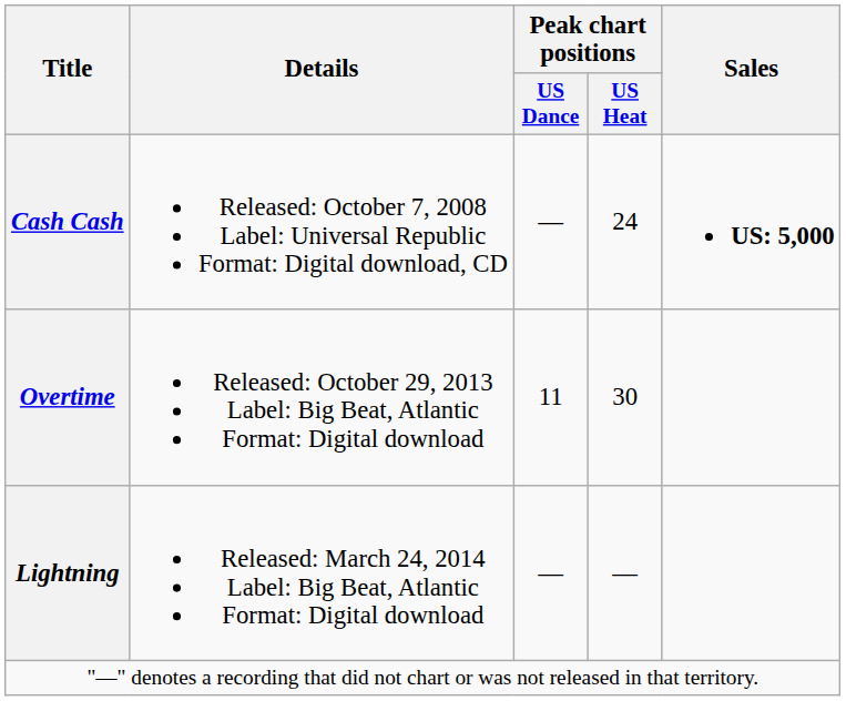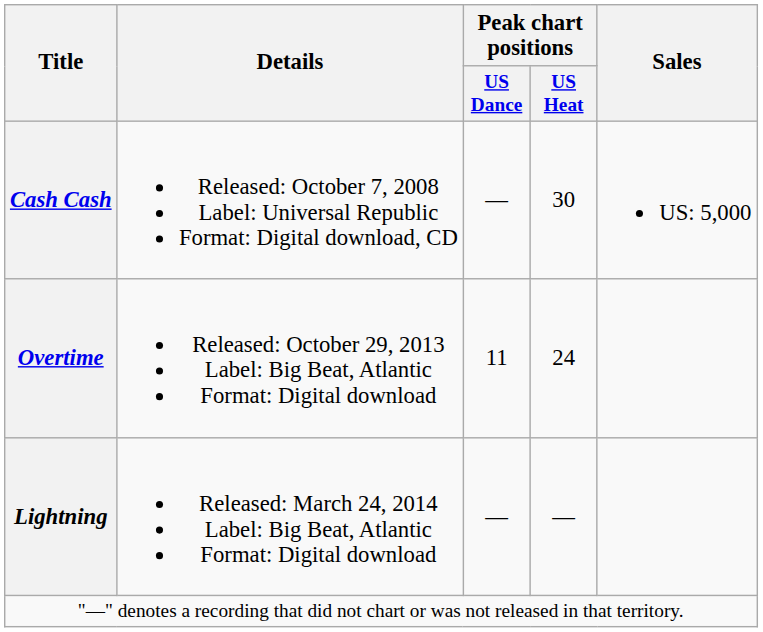 <table class="wikitable plainrowheaders" style="text-align:center;">
 <tr>
 <th scope="col" rowspan="2">Title</th>
 <th scope="col" rowspan="2">Details</th>
 <th scope="col" colspan="2">Peak chart positions</th>
 <th scope="col" rowspan="2">Sales</th>
 </tr>
 <tr>
 <th scope="col" style="width:3em;font-size:85%;"><a href='#'>US<br>Dance</a><br></th>
 <th scope="col" style="width:3em;font-size:85%;"><a href='#'>US<br>Heat</a><br></th>
 </tr>
 <tr>
 <th scope="row"><em><a href='#'>Cash Cash</a></em></th>
 <td><br><ul><li>Released: October 7, 2008</li><li>Label: Universal Republic</li><li>Format: Digital download, CD</li></ul></td>
 <td>—</td>
-<td>24</td>
-<td><strong><br><ul><li>US: 5,000</li></ul></strong></td>
+<td>30</td>
+<td><br><ul><li>US: 5,000</li></ul></td>
 </tr>
 <tr>
 <th scope="row"><em><a href='#'>Overtime</a></em></th>
 <td><br><ul><li>Released: October 29, 2013</li><li>Label: Big Beat, Atlantic</li><li>Format: Digital download</li></ul></td>
 <td>11</td>
-<td>30</td>
+<td>24</td>
 <td></td>
 </tr>
 <tr>
 <th scope="row"><em>Lightning</em></th>
 <td><br><ul><li>Released: March 24, 2014</li><li>Label: Big Beat, Atlantic</li><li>Format: Digital download</li></ul></td>
 <td>—</td>
 <td>—</td>
 <td></td>
 </tr>
 <tr>
 <td colspan="6" style="font-size:85%">"—" denotes a recording that did not chart or was not released in that territory.</td>
 </tr>
 </table>
